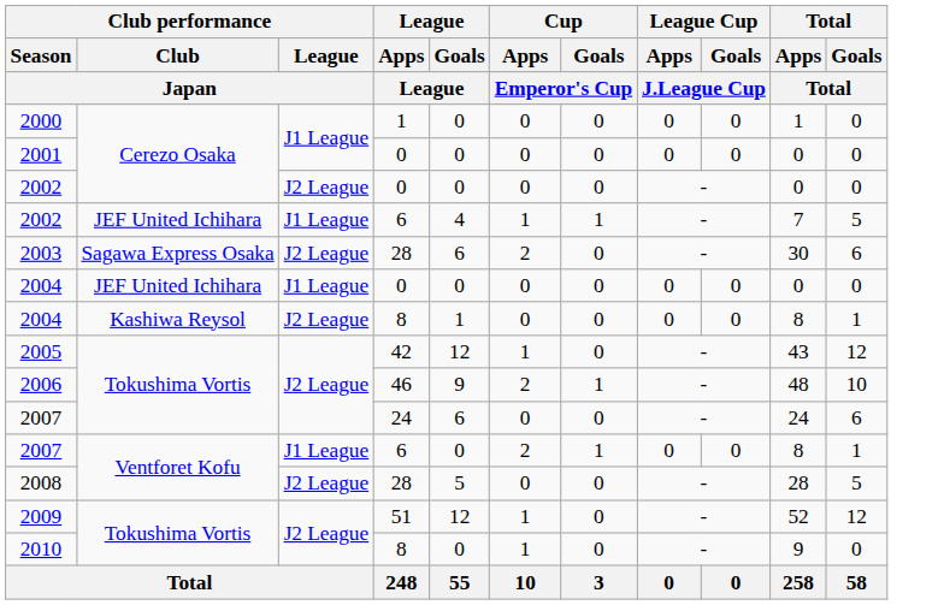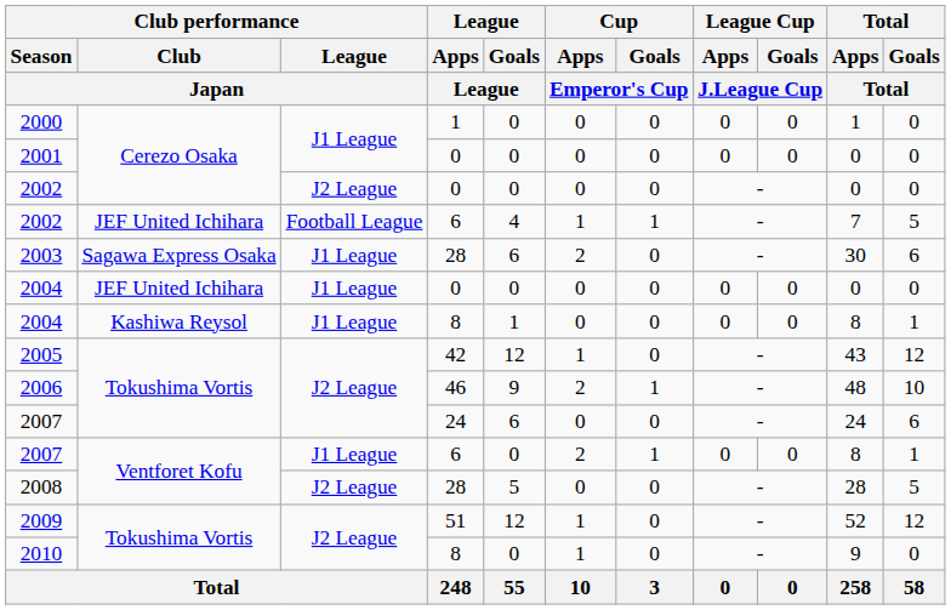 <table class="wikitable" style="text-align:center;">
 <tr>
 <th colspan=3>Club performance</th>
 <th colspan=2>League</th>
 <th colspan=2>Cup</th>
 <th colspan=2>League Cup</th>
 <th colspan=2>Total</th>
 </tr>
 <tr>
 <th>Season</th>
 <th>Club</th>
 <th>League</th>
 <th>Apps</th>
 <th>Goals</th>
 <th>Apps</th>
 <th>Goals</th>
 <th>Apps</th>
 <th>Goals</th>
 <th>Apps</th>
 <th>Goals</th>
 </tr>
 <tr>
 <th colspan=3>Japan</th>
 <th colspan=2>League</th>
 <th colspan=2><a href='#'>Emperor's Cup</a></th>
 <th colspan=2><a href='#'>J.League Cup</a></th>
 <th colspan=2>Total</th>
 </tr>
 <tr>
 <td><a href='#'>2000</a></td>
 <td rowspan="3"><a href='#'>Cerezo Osaka</a></td>
 <td rowspan="2"><a href='#'>J1 League</a></td>
 <td>1</td>
 <td>0</td>
 <td>0</td>
 <td>0</td>
 <td>0</td>
 <td>0</td>
 <td>1</td>
 <td>0</td>
 </tr>
 <tr>
 <td><a href='#'>2001</a></td>
 <td>0</td>
 <td>0</td>
 <td>0</td>
 <td>0</td>
 <td>0</td>
 <td>0</td>
 <td>0</td>
 <td>0</td>
 </tr>
 <tr>
 <td><a href='#'>2002</a></td>
 <td><a href='#'>J2 League</a></td>
 <td>0</td>
 <td>0</td>
 <td>0</td>
 <td>0</td>
 <td colspan="2">-</td>
 <td>0</td>
 <td>0</td>
 </tr>
 <tr>
 <td><a href='#'>2002</a></td>
 <td><a href='#'>JEF United Ichihara</a></td>
-<td><a href='#'>J1 League</a></td>
+<td><a href='#'>Football League</a></td>
 <td>6</td>
 <td>4</td>
 <td>1</td>
 <td>1</td>
 <td colspan="2">-</td>
 <td>7</td>
 <td>5</td>
 </tr>
 <tr>
 <td><a href='#'>2003</a></td>
 <td><a href='#'>Sagawa Express Osaka</a></td>
-<td><a href='#'>J2 League</a></td>
+<td><a href='#'>J1 League</a></td>
 <td>28</td>
 <td>6</td>
 <td>2</td>
 <td>0</td>
 <td colspan="2">-</td>
 <td>30</td>
 <td>6</td>
 </tr>
 <tr>
 <td><a href='#'>2004</a></td>
 <td><a href='#'>JEF United Ichihara</a></td>
 <td><a href='#'>J1 League</a></td>
 <td>0</td>
 <td>0</td>
 <td>0</td>
 <td>0</td>
 <td>0</td>
 <td>0</td>
 <td>0</td>
 <td>0</td>
 </tr>
 <tr>
 <td><a href='#'>2004</a></td>
 <td><a href='#'>Kashiwa Reysol</a></td>
-<td><a href='#'>J2 League</a></td>
+<td><a href='#'>J1 League</a></td>
 <td>8</td>
 <td>1</td>
 <td>0</td>
 <td>0</td>
 <td>0</td>
 <td>0</td>
 <td>8</td>
 <td>1</td>
 </tr>
 <tr>
 <td><a href='#'>2005</a></td>
 <td rowspan="3"><a href='#'>Tokushima Vortis</a></td>
 <td rowspan="3"><a href='#'>J2 League</a></td>
 <td>42</td>
 <td>12</td>
 <td>1</td>
 <td>0</td>
 <td colspan="2">-</td>
 <td>43</td>
 <td>12</td>
 </tr>
 <tr>
 <td><a href='#'>2006</a></td>
 <td>46</td>
 <td>9</td>
 <td>2</td>
 <td>1</td>
 <td colspan="2">-</td>
 <td>48</td>
 <td>10</td>
 </tr>
 <tr>
 <td>2007</td>
 <td>24</td>
 <td>6</td>
 <td>0</td>
 <td>0</td>
 <td colspan="2">-</td>
 <td>24</td>
 <td>6</td>
 </tr>
 <tr>
 <td><a href='#'>2007</a></td>
 <td rowspan="2"><a href='#'>Ventforet Kofu</a></td>
 <td><a href='#'>J1 League</a></td>
 <td>6</td>
 <td>0</td>
 <td>2</td>
 <td>1</td>
 <td>0</td>
 <td>0</td>
 <td>8</td>
 <td>1</td>
 </tr>
 <tr>
 <td>2008</td>
 <td><a href='#'>J2 League</a></td>
 <td>28</td>
 <td>5</td>
 <td>0</td>
 <td>0</td>
 <td colspan="2">-</td>
 <td>28</td>
 <td>5</td>
 </tr>
 <tr>
 <td><a href='#'>2009</a></td>
 <td rowspan="2"><a href='#'>Tokushima Vortis</a></td>
 <td rowspan="2"><a href='#'>J2 League</a></td>
 <td>51</td>
 <td>12</td>
 <td>1</td>
 <td>0</td>
 <td colspan="2">-</td>
 <td>52</td>
 <td>12</td>
 </tr>
 <tr>
 <td><a href='#'>2010</a></td>
 <td>8</td>
 <td>0</td>
 <td>1</td>
 <td>0</td>
 <td colspan="2">-</td>
 <td>9</td>
 <td>0</td>
 </tr>
 <tr>
 <th colspan=3>Total</th>
 <th>248</th>
 <th>55</th>
 <th>10</th>
 <th>3</th>
 <th>0</th>
 <th>0</th>
 <th>258</th>
 <th>58</th>
 </tr>
 </table>
